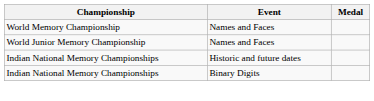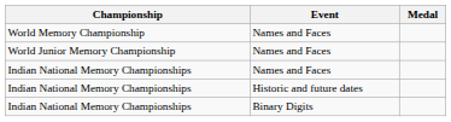 <table class="wikitable sortable"  style="width:600px; font-size:95%;">
 <tr>
 <th style="text-align:center;">Championship</th>
 <th style="text-align:center;">Event</th>
 <th style="text-align:center;">Medal</th>
 </tr>
 <tr>
 <td> World Memory Championship</td>
 <td>Names and Faces</td>
 <td style="text-align:left;"></td>
 </tr>
 <tr>
 <td> World Junior Memory Championship</td>
 <td>Names and Faces</td>
 <td style="text-align:left;"></td>
 </tr>
 <tr>
 <td> Indian National Memory Championships</td>
+<td>Names and Faces</td>
+<td style="text-align:left;"></td>
+</tr>
+<tr>
+<td> Indian National Memory Championships</td>
 <td>Historic and future dates</td>
 <td style="text-align:left;"></td>
 </tr>
 <tr>
 <td> Indian National Memory Championships</td>
 <td>Binary Digits</td>
 <td style="text-align:left;"></td>
 </tr>
 </table>
